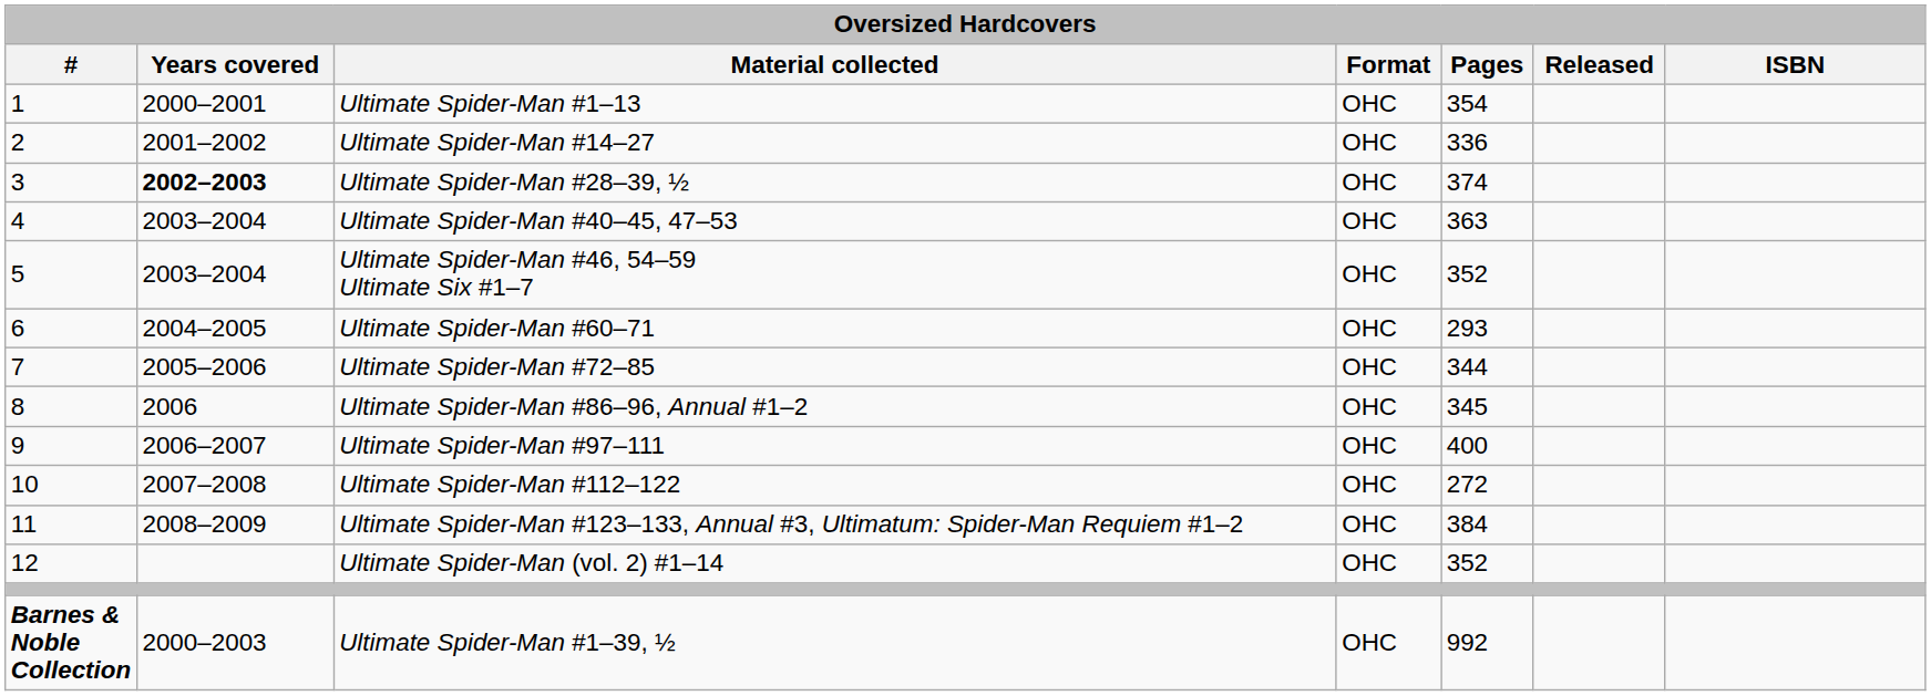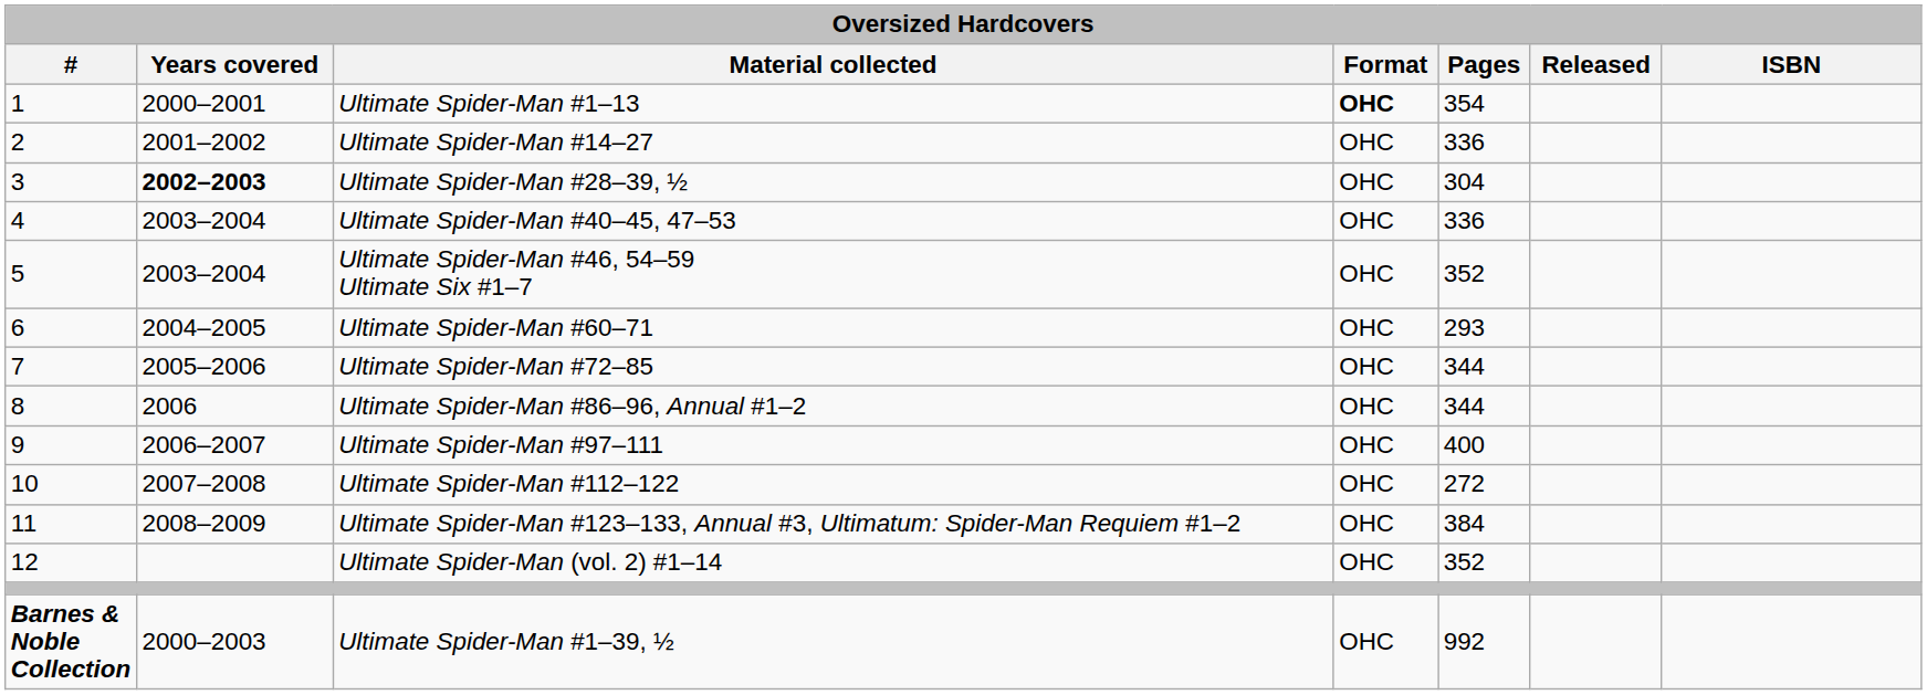 <table class="wikitable sortable" width=98%>
 <tr>
 <th colspan="7" style="background-color: silver;">Oversized Hardcovers</th>
 </tr>
 <tr>
 <th width="4px">#</th>
 <th>Years covered</th>
 <th>Material collected</th>
 <th class="unsortable">Format</th>
 <th>Pages</th>
 <th>Released</th>
 <th class="unsortable" style="width: 10em;">ISBN</th>
 </tr>
 <tr>
 <td>1</td>
 <td>2000–2001</td>
 <td><em>Ultimate Spider-Man</em> #1–13</td>
-<td>OHC</td>
+<td><strong>OHC</strong></td>
 <td>354</td>
 <td></td>
 <td></td>
 </tr>
 <tr>
 <td>2</td>
 <td>2001–2002</td>
 <td><em>Ultimate Spider-Man</em> #14–27</td>
 <td>OHC</td>
 <td>336</td>
 <td></td>
 <td></td>
 </tr>
 <tr>
 <td>3</td>
 <td><strong>2002–2003</strong></td>
 <td><em>Ultimate Spider-Man</em> #28–39, ½</td>
 <td>OHC</td>
-<td>374</td>
+<td>304</td>
 <td></td>
 <td></td>
 </tr>
 <tr>
 <td>4</td>
 <td>2003–2004</td>
 <td><em>Ultimate Spider-Man</em> #40–45, 47–53</td>
 <td>OHC</td>
-<td>363</td>
+<td>336</td>
 <td></td>
 <td></td>
 </tr>
 <tr>
 <td>5</td>
 <td>2003–2004</td>
 <td><em>Ultimate Spider-Man</em> #46, 54–59<br><em>Ultimate Six</em> #1–7</td>
 <td>OHC</td>
 <td>352</td>
 <td></td>
 <td></td>
 </tr>
 <tr>
 <td>6</td>
 <td>2004–2005</td>
 <td><em>Ultimate Spider-Man</em> #60–71</td>
 <td>OHC</td>
 <td>293</td>
 <td></td>
 <td></td>
 </tr>
 <tr>
 <td>7</td>
 <td>2005–2006</td>
 <td><em>Ultimate Spider-Man</em> #72–85</td>
 <td>OHC</td>
 <td>344</td>
 <td></td>
 <td></td>
 </tr>
 <tr>
 <td>8</td>
 <td>2006</td>
 <td><em>Ultimate Spider-Man</em> #86–96, <em>Annual</em> #1–2</td>
 <td>OHC</td>
-<td>345</td>
+<td>344</td>
 <td></td>
 <td></td>
 </tr>
 <tr>
 <td>9</td>
 <td>2006–2007</td>
 <td><em>Ultimate Spider-Man</em> #97–111</td>
 <td>OHC</td>
 <td>400</td>
 <td></td>
 <td></td>
 </tr>
 <tr>
 <td>10</td>
 <td>2007–2008</td>
 <td><em>Ultimate Spider-Man</em> #112–122</td>
 <td>OHC</td>
 <td>272</td>
 <td></td>
 <td></td>
 </tr>
 <tr>
 <td>11</td>
 <td>2008–2009</td>
 <td><em>Ultimate Spider-Man</em> #123–133, <em>Annual</em> #3, <em>Ultimatum: Spider-Man Requiem</em> #1–2</td>
 <td>OHC</td>
 <td>384</td>
 <td></td>
 <td></td>
 </tr>
 <tr>
 <td>12</td>
 <td></td>
 <td><em>Ultimate Spider-Man</em> (vol. 2) #1–14</td>
 <td>OHC</td>
 <td>352</td>
 <td></td>
 <td></td>
 </tr>
 <tr>
 <th colspan="7" style="background-color: silver;"></th>
 </tr>
 <tr>
 <td><strong><em>Barnes & Noble Collection</em></strong></td>
 <td>2000–2003</td>
 <td><em>Ultimate Spider-Man</em> #1–39, ½</td>
 <td>OHC</td>
 <td>992</td>
 <td></td>
 <td></td>
 </tr>
 </table>
